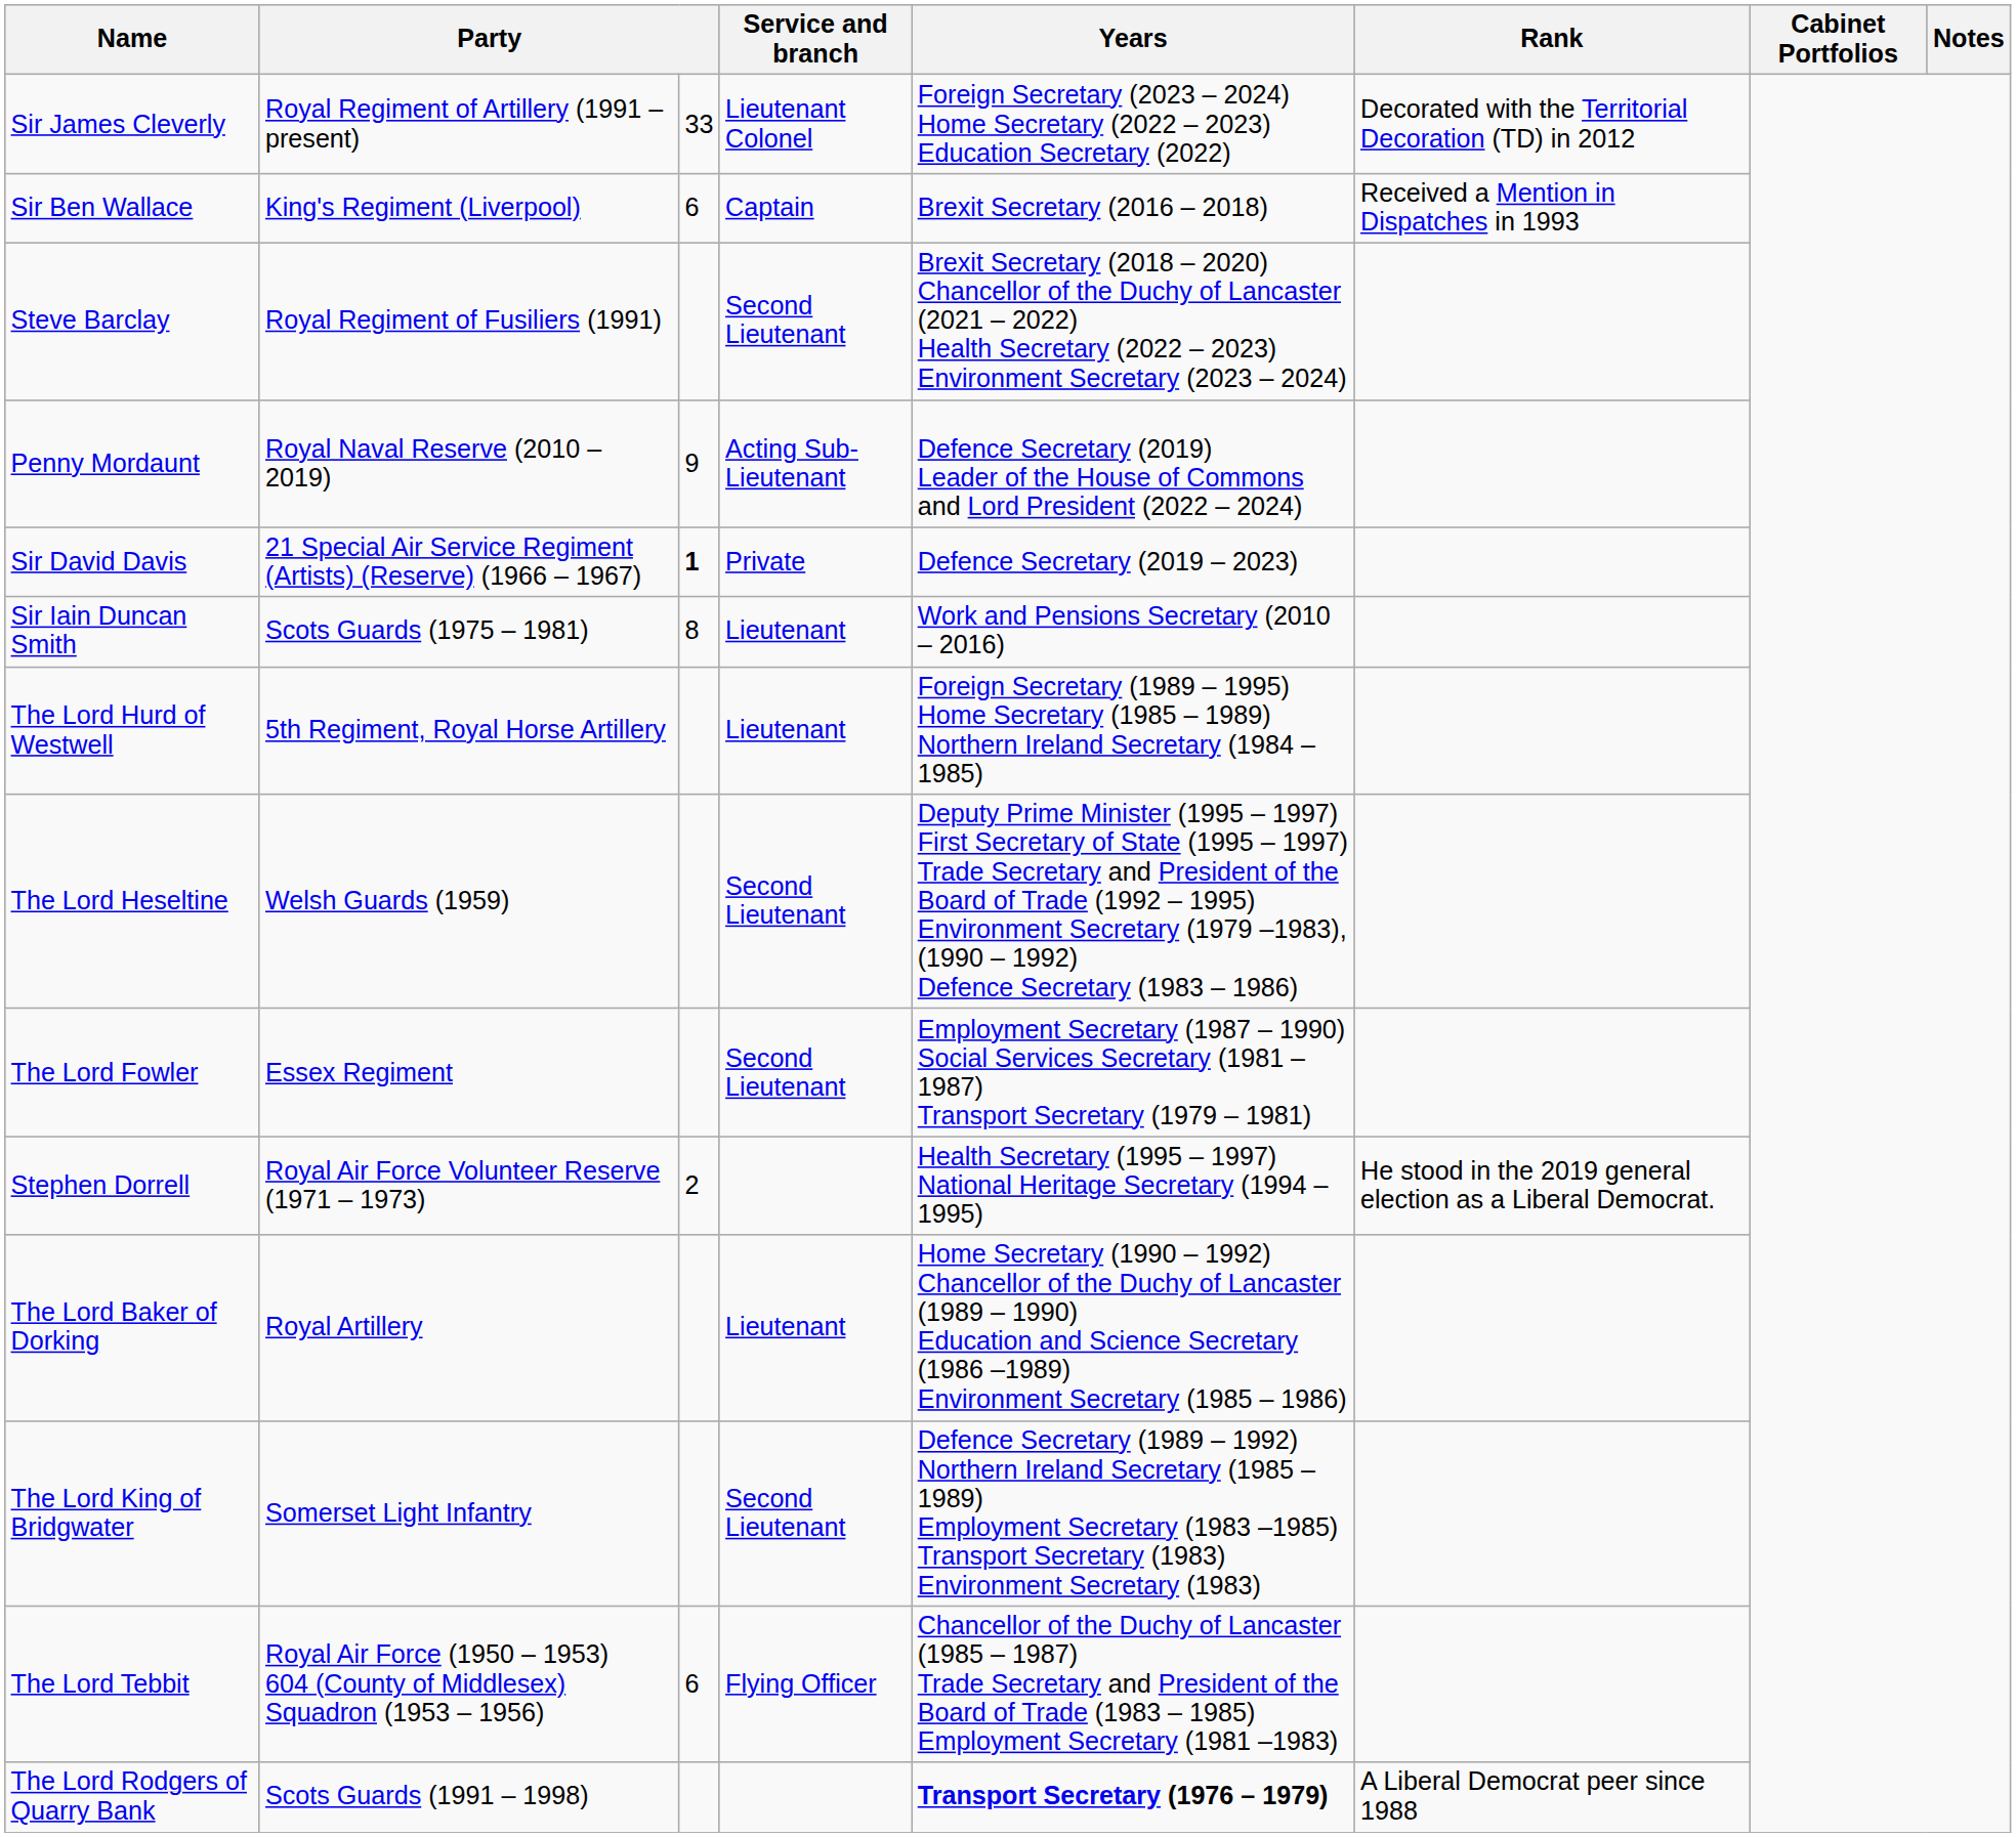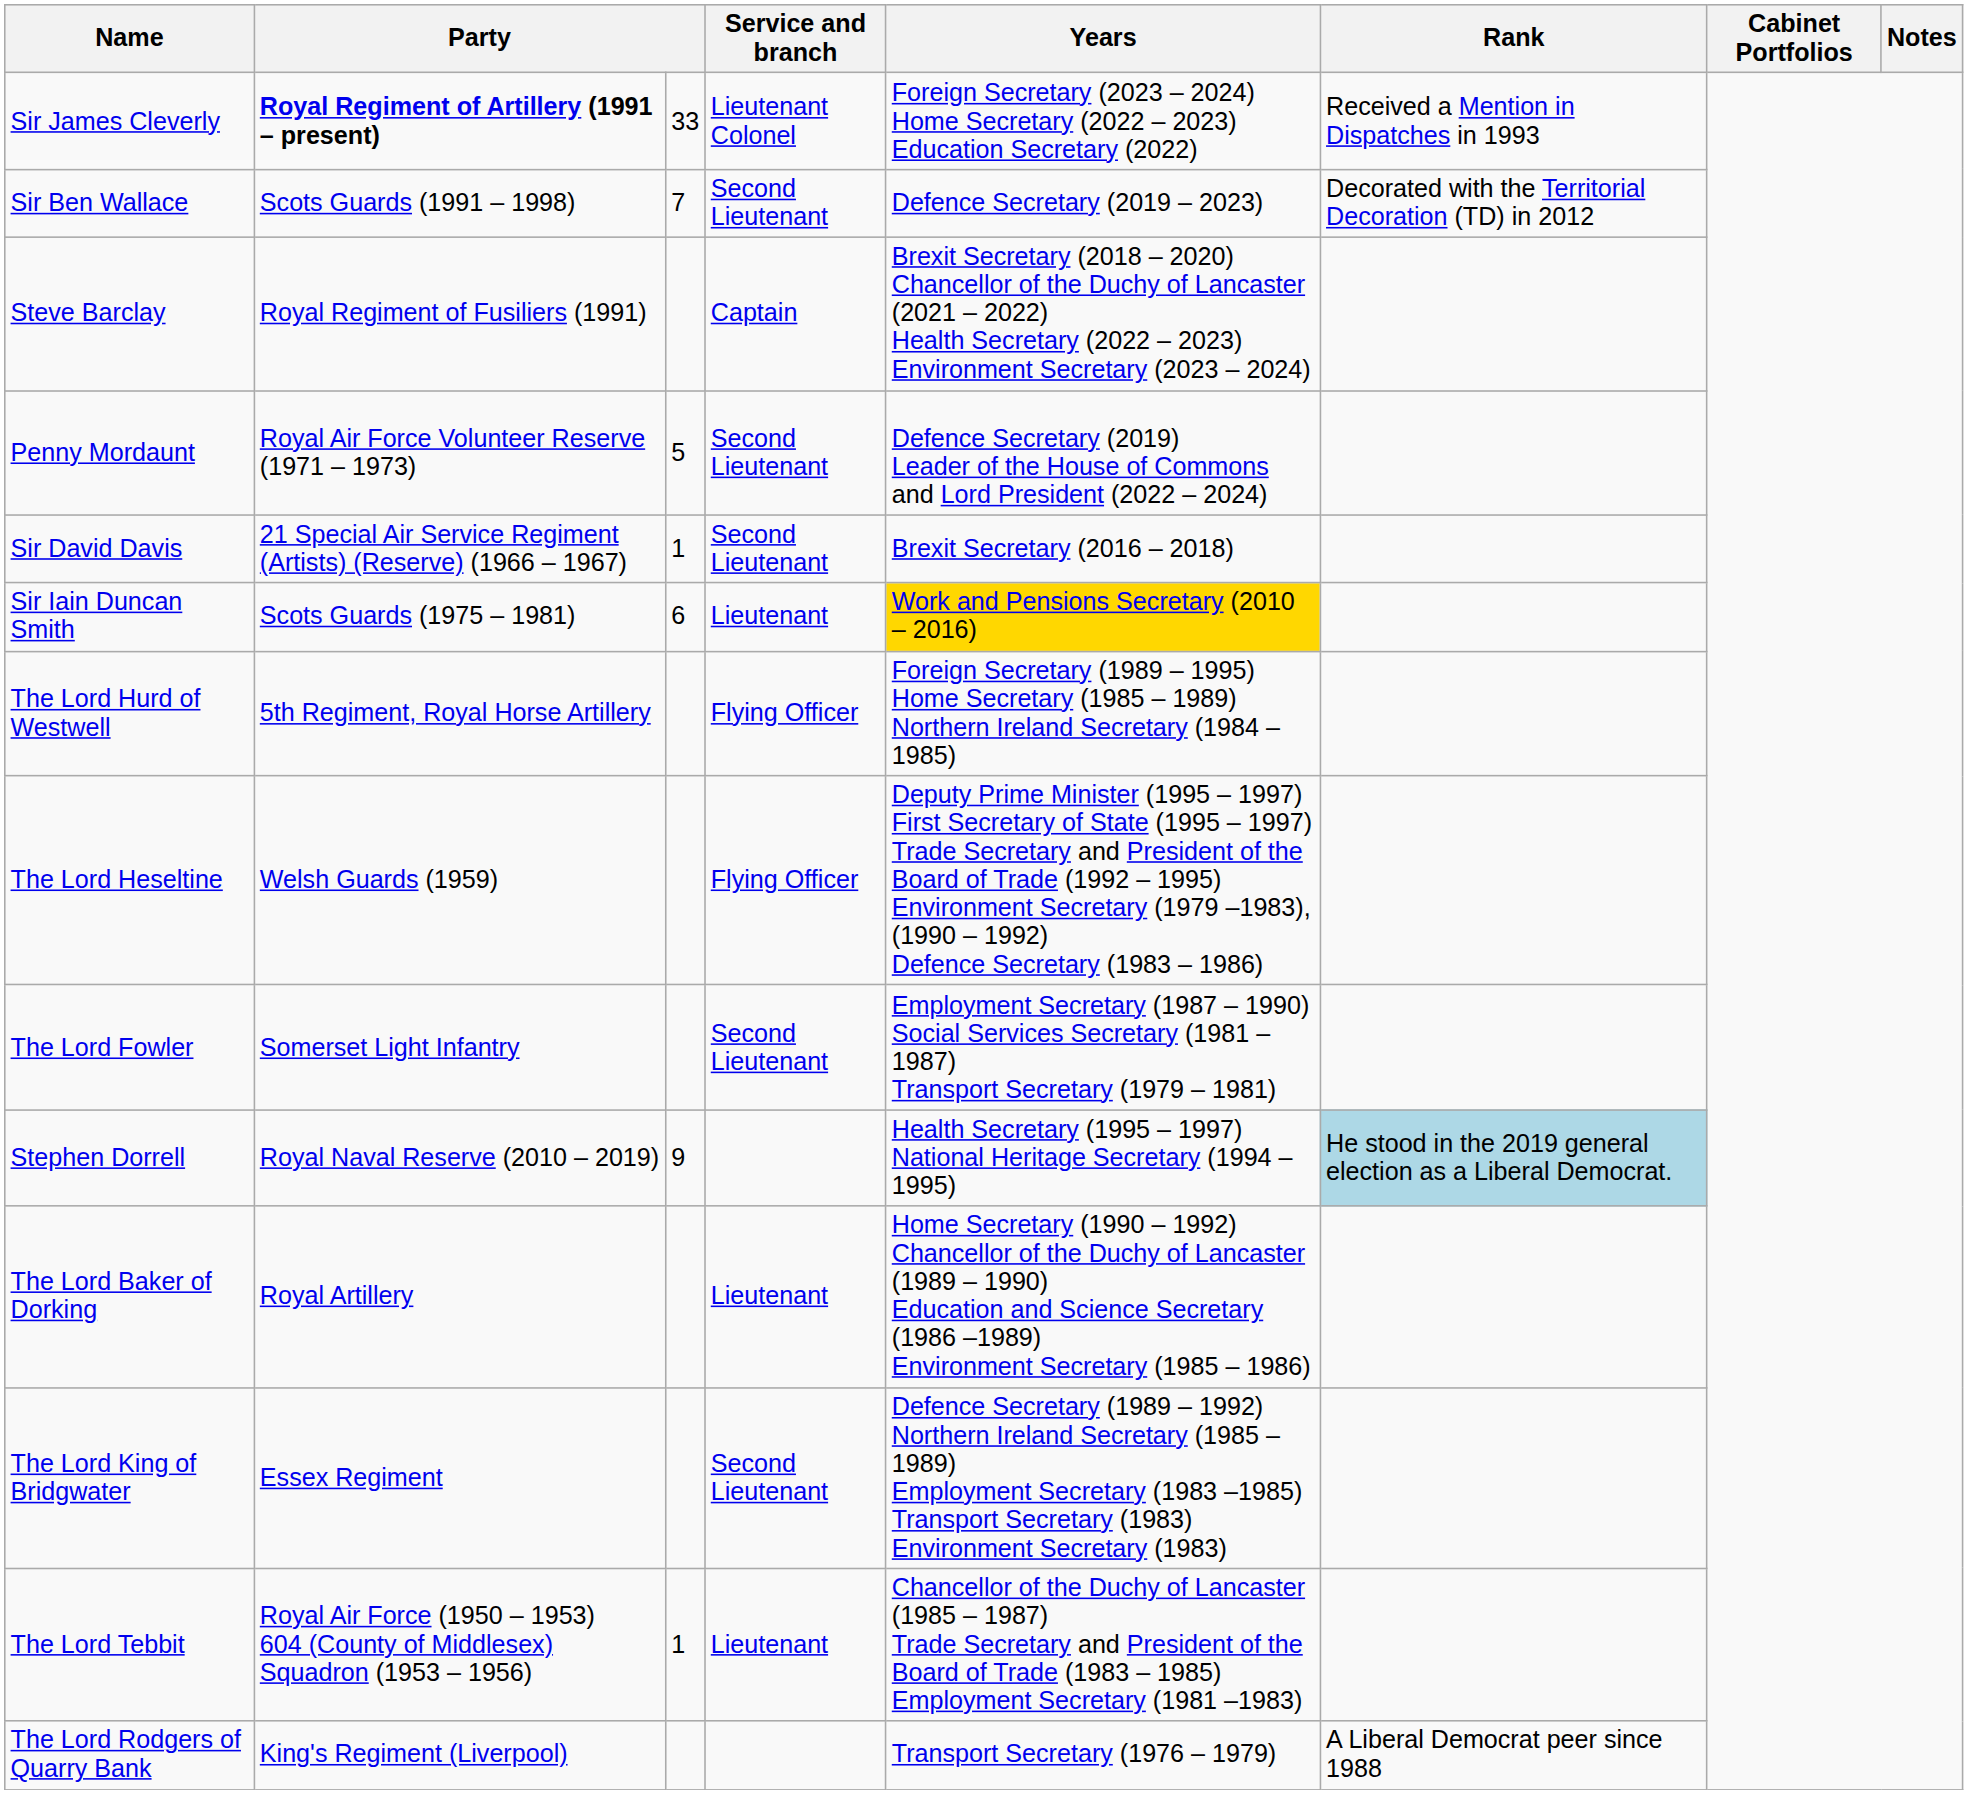 <table class=wikitable>
 <tr>
 <th>Name</th>
 <th colspan=2>Party</th>
 <th>Service and branch</th>
 <th>Years</th>
 <th>Rank</th>
 <th>Cabinet Portfolios</th>
 <th>Notes</th>
 </tr>
 <tr class="vcard">
 <td><a href='#'>Sir James Cleverly</a><br></td>
-<td><a href='#'>Royal Regiment of Artillery</a> (1991 – present)</td>
+<td><strong><a href='#'>Royal Regiment of Artillery</a> (1991 – present)</strong></td>
 <td>33</td>
 <td><a href='#'>Lieutenant Colonel</a></td>
 <td><a href='#'>Foreign Secretary</a> (2023 – 2024)<br><a href='#'>Home Secretary</a> (2022 – 2023)<br><a href='#'>Education Secretary</a> (2022)</td>
-<td>Decorated with the <a href='#'>Territorial Decoration</a> (TD) in 2012</td>
+<td>Received a <a href='#'>Mention in Dispatches</a> in 1993</td>
 </tr>
 <tr class="vcard">
 <td><a href='#'>Sir Ben Wallace</a><br></td>
-<td><a href='#'>King's Regiment (Liverpool)</a></td>
-<td>6</td>
-<td><a href='#'>Captain</a></td>
-<td><a href='#'>Brexit Secretary</a> (2016 – 2018)</td>
-<td>Received a <a href='#'>Mention in Dispatches</a> in 1993</td>
+<td><a href='#'>Scots Guards</a> (1991 – 1998)</td>
+<td>7</td>
+<td><a href='#'>Second Lieutenant</a></td>
+<td><a href='#'>Defence Secretary</a> (2019 – 2023)</td>
+<td>Decorated with the <a href='#'>Territorial Decoration</a> (TD) in 2012</td>
 </tr>
 <tr class="vcard">
 <td><a href='#'>Steve Barclay</a><br></td>
 <td><a href='#'>Royal Regiment of Fusiliers</a> (1991)</td>
 <td></td>
-<td><a href='#'>Second Lieutenant</a></td>
+<td><a href='#'>Captain</a></td>
 <td><a href='#'>Brexit Secretary</a> (2018 – 2020)<br><a href='#'>Chancellor of the Duchy of Lancaster</a> (2021 – 2022)<br><a href='#'>Health Secretary</a> (2022 – 2023)<br><a href='#'>Environment Secretary</a> (2023 – 2024)</td>
 <td></td>
 </tr>
 <tr class="vcard">
 <td><a href='#'>Penny Mordaunt</a><br></td>
-<td><a href='#'>Royal Naval Reserve</a> (2010 – 2019)</td>
-<td>9</td>
-<td><a href='#'>Acting Sub-Lieutenant</a></td>
+<td><a href='#'>Royal Air Force Volunteer Reserve</a> (1971 – 1973)</td>
+<td>5</td>
+<td><a href='#'>Second Lieutenant</a></td>
 <td><br><a href='#'>Defence Secretary</a> (2019)<br><a href='#'>Leader of the House of Commons</a> and <a href='#'>Lord President</a> (2022 – 2024)</td>
 <td></td>
 </tr>
 <tr>
 <td><a href='#'>Sir David Davis</a><br></td>
 <td><a href='#'>21 Special Air Service Regiment (Artists) (Reserve)</a> (1966 – 1967)</td>
-<td><strong>1</strong></td>
-<td><a href='#'>Private</a></td>
-<td><a href='#'>Defence Secretary</a> (2019 – 2023)</td>
+<td>1</td>
+<td><a href='#'>Second Lieutenant</a></td>
+<td><a href='#'>Brexit Secretary</a> (2016 – 2018)</td>
 <td></td>
 </tr>
 <tr>
 <td><a href='#'>Sir Iain Duncan Smith</a><br></td>
 <td><a href='#'>Scots Guards</a> (1975 – 1981)</td>
-<td>8</td>
+<td>6</td>
 <td><a href='#'>Lieutenant</a></td>
-<td><a href='#'>Work and Pensions Secretary</a> (2010 – 2016)</td>
+<td style="background: gold;"><a href='#'>Work and Pensions Secretary</a> (2010 – 2016)</td>
 <td></td>
 </tr>
 <tr>
 <td><a href='#'>The Lord Hurd of Westwell</a><br></td>
 <td><a href='#'>5th Regiment, Royal Horse Artillery</a></td>
 <td></td>
-<td><a href='#'>Lieutenant</a></td>
+<td><a href='#'>Flying Officer</a></td>
 <td><a href='#'>Foreign Secretary</a> (1989 – 1995)<br><a href='#'>Home Secretary</a> (1985 – 1989)<br><a href='#'>Northern Ireland Secretary</a> (1984 – 1985)</td>
 <td></td>
 </tr>
 <tr>
 <td><a href='#'>The Lord Heseltine</a><br></td>
 <td><a href='#'>Welsh Guards</a> (1959)</td>
 <td></td>
-<td><a href='#'>Second Lieutenant</a></td>
+<td><a href='#'>Flying Officer</a></td>
 <td><a href='#'>Deputy Prime Minister</a> (1995 – 1997)<br><a href='#'>First Secretary of State</a> (1995 – 1997)<br><a href='#'>Trade Secretary</a> and <a href='#'>President of the Board of Trade</a> (1992 – 1995)<br><a href='#'>Environment Secretary</a> (1979 –1983), (1990 – 1992)<br><a href='#'>Defence Secretary</a> (1983 – 1986)</td>
 <td></td>
 </tr>
 <tr>
 <td><a href='#'>The Lord Fowler</a><br></td>
-<td><a href='#'>Essex Regiment</a></td>
+<td><a href='#'>Somerset Light Infantry</a></td>
 <td></td>
 <td><a href='#'>Second Lieutenant</a></td>
 <td><a href='#'>Employment Secretary</a> (1987 – 1990)<br><a href='#'>Social Services Secretary</a> (1981 – 1987)<br><a href='#'>Transport Secretary</a> (1979 – 1981)</td>
 <td></td>
 </tr>
 <tr>
 <td><a href='#'>Stephen Dorrell</a><br></td>
-<td><a href='#'>Royal Air Force Volunteer Reserve</a> (1971 – 1973)</td>
-<td>2</td>
+<td><a href='#'>Royal Naval Reserve</a> (2010 – 2019)</td>
+<td>9</td>
 <td></td>
 <td><a href='#'>Health Secretary</a> (1995 – 1997)<br><a href='#'>National Heritage Secretary</a> (1994 – 1995)</td>
-<td>He stood in the 2019 general election as a Liberal Democrat.</td>
+<td style="background: lightblue;">He stood in the 2019 general election as a Liberal Democrat.</td>
 </tr>
 <tr class="vcard">
 <td><a href='#'>The Lord Baker of Dorking</a><br></td>
 <td><a href='#'>Royal Artillery</a></td>
 <td></td>
 <td><a href='#'>Lieutenant</a></td>
 <td><a href='#'>Home Secretary</a> (1990 – 1992)<br><a href='#'>Chancellor of the Duchy of Lancaster</a> (1989 – 1990)<br><a href='#'>Education and Science Secretary</a> (1986 –1989)<br><a href='#'>Environment Secretary</a> (1985 – 1986)</td>
 <td></td>
 </tr>
 <tr class="vcard">
 <td><a href='#'>The Lord King of Bridgwater</a><br></td>
-<td><a href='#'>Somerset Light Infantry</a></td>
+<td><a href='#'>Essex Regiment</a></td>
 <td></td>
 <td><a href='#'>Second Lieutenant</a></td>
 <td><a href='#'>Defence Secretary</a> (1989 – 1992)<br><a href='#'>Northern Ireland Secretary</a> (1985 –1989)<br><a href='#'>Employment Secretary</a> (1983 –1985)<br><a href='#'>Transport Secretary</a> (1983)<br><a href='#'>Environment Secretary</a> (1983)</td>
 <td></td>
 </tr>
 <tr>
 <td><a href='#'>The Lord Tebbit</a><br></td>
 <td><a href='#'>Royal Air Force</a> (1950 – 1953)<br><a href='#'>604 (County of Middlesex) Squadron</a> (1953 – 1956)</td>
-<td>6</td>
-<td><a href='#'>Flying Officer</a></td>
+<td>1</td>
+<td><a href='#'>Lieutenant</a></td>
 <td><a href='#'>Chancellor of the Duchy of Lancaster</a> (1985 – 1987)<br><a href='#'>Trade Secretary</a> and <a href='#'>President of the Board of Trade</a> (1983 – 1985)<br><a href='#'>Employment Secretary</a> (1981 –1983)</td>
 <td></td>
 </tr>
 <tr>
 <td><a href='#'>The Lord Rodgers of Quarry Bank</a><br></td>
-<td><a href='#'>Scots Guards</a> (1991 – 1998)</td>
+<td><a href='#'>King's Regiment (Liverpool)</a></td>
 <td></td>
 <td></td>
-<td><strong><a href='#'>Transport Secretary</a> (1976 – 1979)</strong></td>
+<td><a href='#'>Transport Secretary</a> (1976 – 1979)</td>
 <td>A Liberal Democrat peer since 1988</td>
 </tr>
 </table>
